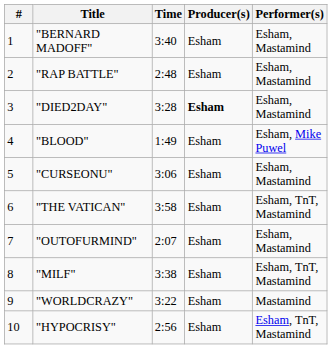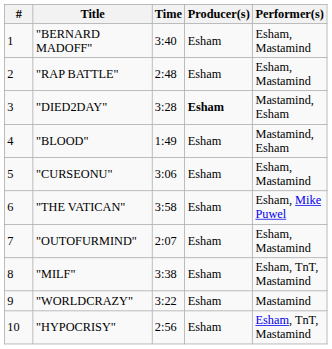 <table class="wikitable">
 <tr>
 <th align="center" width="30">#</th>
 <th align="center" width="147">Title</th>
 <th align="center" width="10">Time</th>
 <th align="center" width="10">Producer(s)</th>
 <th align="center" width="10">Performer(s)</th>
 </tr>
 <tr>
 <td>1</td>
 <td>"BERNARD MADOFF"</td>
 <td>3:40</td>
 <td>Esham</td>
 <td>Esham, Mastamind</td>
 </tr>
 <tr>
 <td>2</td>
 <td>"RAP BATTLE"</td>
 <td>2:48</td>
 <td>Esham</td>
 <td>Esham, Mastamind</td>
 </tr>
 <tr>
 <td>3</td>
 <td>"DIED2DAY"</td>
 <td>3:28</td>
 <td><strong>Esham</strong></td>
-<td>Esham, Mastamind</td>
+<td>Mastamind, Esham</td>
 </tr>
 <tr>
 <td>4</td>
 <td>"BLOOD"</td>
 <td>1:49</td>
 <td>Esham</td>
-<td>Esham, <a href='#'>Mike Puwel</a></td>
+<td>Mastamind, Esham</td>
 </tr>
 <tr>
 <td>5</td>
 <td>"CURSEONU"</td>
 <td>3:06</td>
 <td>Esham</td>
 <td>Esham, Mastamind</td>
 </tr>
 <tr>
 <td>6</td>
 <td>"THE VATICAN"</td>
 <td>3:58</td>
 <td>Esham</td>
-<td>Esham, TnT, Mastamind</td>
+<td>Esham, <a href='#'>Mike Puwel</a></td>
 </tr>
 <tr>
 <td>7</td>
 <td>"OUTOFURMIND"</td>
 <td>2:07</td>
 <td>Esham</td>
 <td>Esham, Mastamind</td>
 </tr>
 <tr>
 <td>8</td>
 <td>"MILF"</td>
 <td>3:38</td>
 <td>Esham</td>
 <td>Esham, TnT, Mastamind</td>
 </tr>
 <tr>
 <td>9</td>
 <td>"WORLDCRAZY"</td>
 <td>3:22</td>
 <td>Esham</td>
 <td>Mastamind</td>
 </tr>
 <tr>
 <td>10</td>
 <td>"HYPOCRISY"</td>
 <td>2:56</td>
 <td>Esham</td>
 <td><a href='#'>Esham</a>, TnT, Mastamind</td>
 </tr>
 </table>
